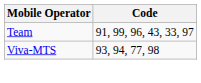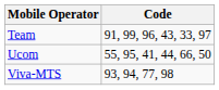 <table class="wikitable">
 <tr>
 <th>Mobile Operator</th>
 <th>Code</th>
 </tr>
 <tr>
 <td><a href='#'>Team</a></td>
 <td>91, 99, 96, 43, 33, 97</td>
 </tr>
 <tr>
+<td><a href='#'>Ucom</a></td>
+<td>55, 95, 41, 44, 66, 50</td>
+</tr>
+<tr>
 <td><a href='#'>Viva-MTS</a></td>
 <td>93, 94, 77, 98</td>
 </tr>
 </table>
